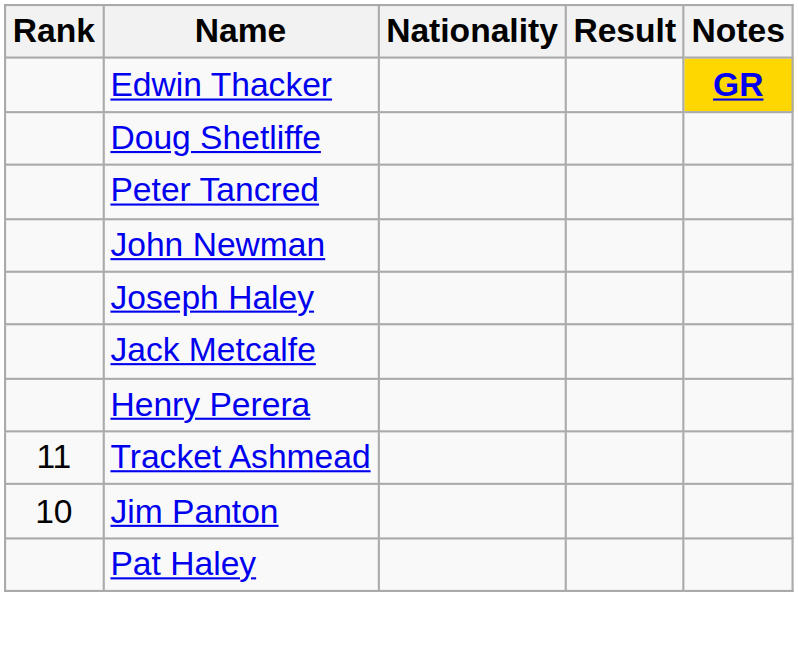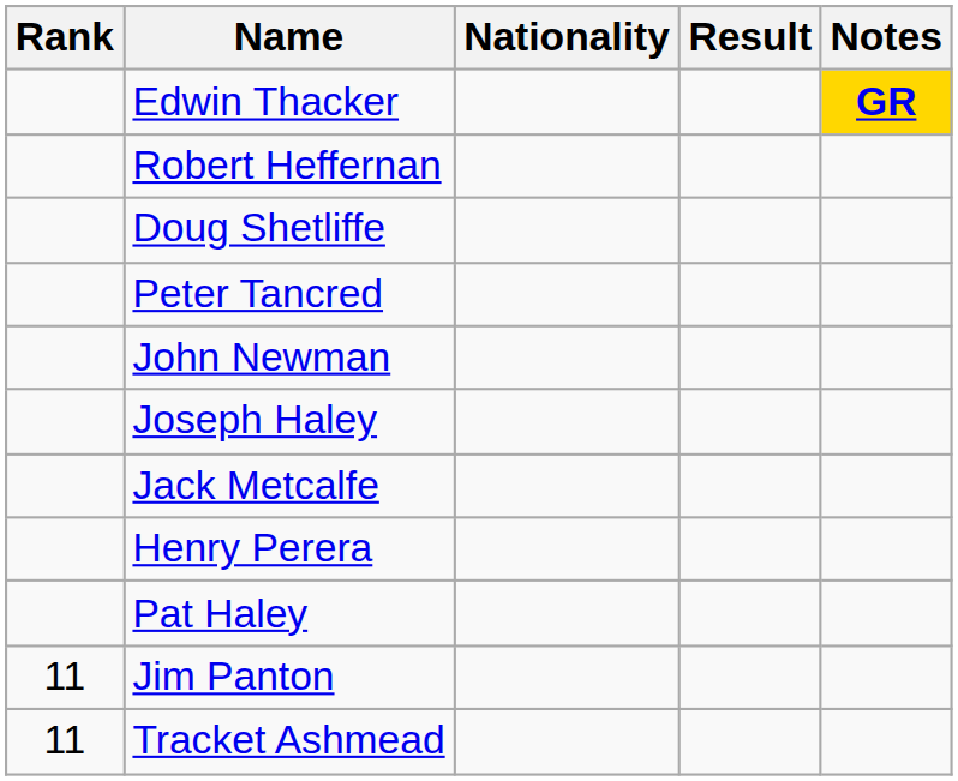 <table class="wikitable sortable" style=" text-align:center">
 <tr>
 <th>Rank</th>
 <th>Name</th>
 <th>Nationality</th>
 <th>Result</th>
 <th>Notes</th>
 </tr>
 <tr>
 <td></td>
 <td align=left><a href='#'>Edwin Thacker</a></td>
 <td align=left></td>
 <td></td>
 <td style="background: gold;"><strong><a href='#'>GR</a></strong></td>
+</tr>
+<tr>
+<td></td>
+<td align=left><a href='#'>Robert Heffernan</a></td>
+<td align=left></td>
+<td></td>
+<td></td>
 </tr>
 <tr>
 <td></td>
 <td align=left><a href='#'>Doug Shetliffe</a></td>
 <td align=left></td>
 <td></td>
 <td></td>
 </tr>
 <tr>
 <td></td>
 <td align=left><a href='#'>Peter Tancred</a></td>
 <td align=left></td>
 <td></td>
 <td></td>
 </tr>
 <tr>
 <td></td>
 <td align=left><a href='#'>John Newman</a></td>
 <td align=left></td>
 <td></td>
 <td></td>
 </tr>
 <tr>
 <td></td>
 <td align=left><a href='#'>Joseph Haley</a></td>
 <td align=left></td>
 <td></td>
 <td></td>
 </tr>
 <tr>
 <td></td>
 <td align=left><a href='#'>Jack Metcalfe</a></td>
 <td align=left></td>
 <td></td>
 <td></td>
 </tr>
 <tr>
 <td></td>
 <td align=left><a href='#'>Henry Perera</a></td>
 <td align=left></td>
 <td></td>
 <td></td>
 </tr>
 <tr>
+<td></td>
+<td align=left><a href='#'>Pat Haley</a></td>
+<td align=left></td>
+<td></td>
+<td></td>
+</tr>
+<tr>
+<td>11</td>
+<td align=left><a href='#'>Jim Panton</a></td>
+<td align=left></td>
+<td></td>
+<td></td>
+</tr>
+<tr>
 <td>11</td>
 <td align=left><a href='#'>Tracket Ashmead</a></td>
 <td align=left></td>
 <td></td>
 <td></td>
 </tr>
-<tr>
-<td>10</td>
-<td align=left><a href='#'>Jim Panton</a></td>
-<td align=left></td>
-<td></td>
-<td></td>
-</tr>
-<tr>
-<td></td>
-<td align=left><a href='#'>Pat Haley</a></td>
-<td align=left></td>
-<td></td>
-<td></td>
-</tr>
 </table>
